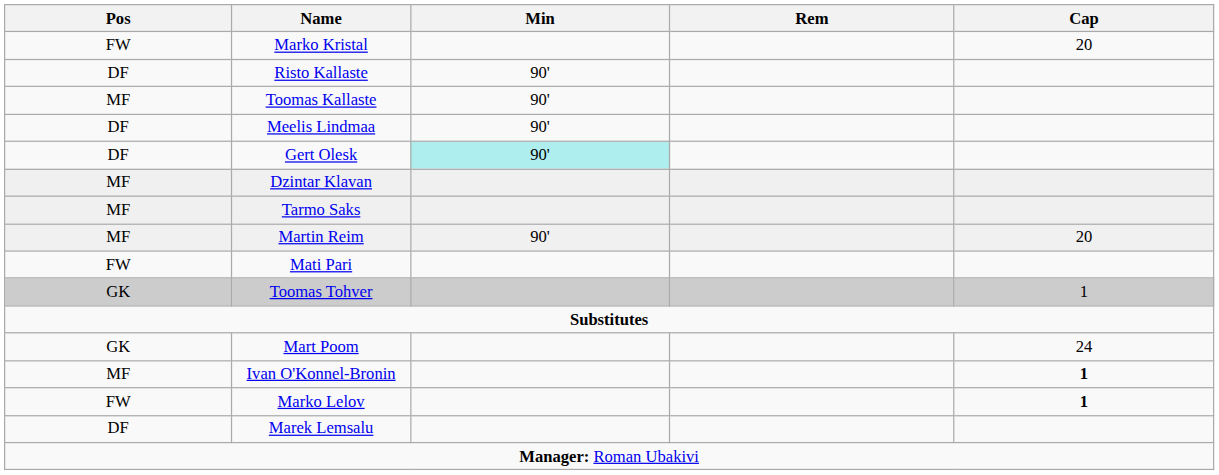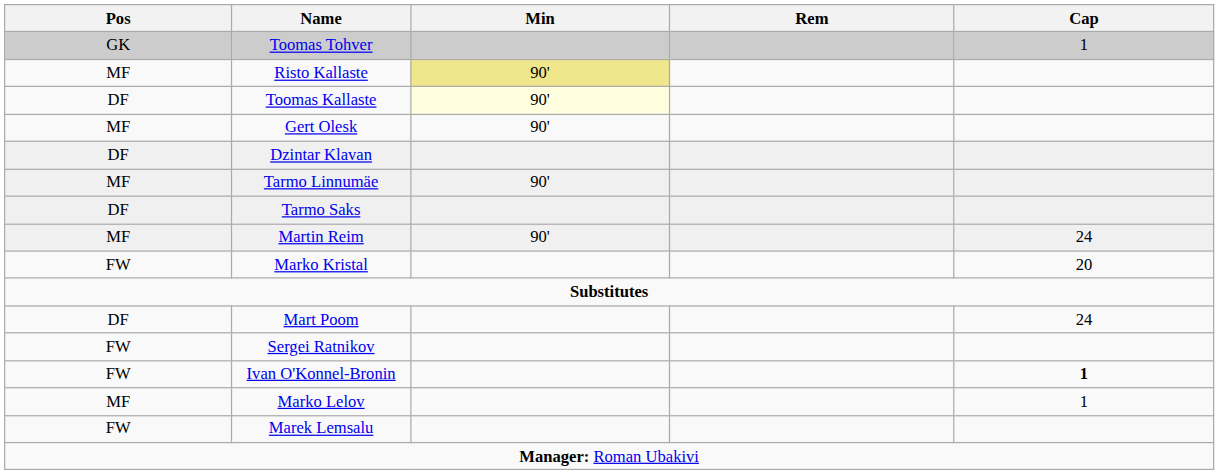 <table class="wikitable collapsible collapsed" align="center" style="font-size:85%; text-align:center;" width="50%">
 <tr>
 <th>Pos</th>
 <th width=140>Name</th>
 <th>Min</th>
 <th>Rem</th>
 <th>Cap</th>
 </tr>
-<tr>
-<td>FW</td>
-<td><a href='#'>Marko Kristal</a></td>
+<tr bgcolor="cccccc">
+<td>GK</td>
+<td><a href='#'>Toomas Tohver</a></td>
 <td></td>
 <td></td>
-<td>20</td>
+<td>1</td>
+</tr>
+<tr>
+<td>MF</td>
+<td><a href='#'>Risto Kallaste</a></td>
+<td style="background: khaki;">90'</td>
+<td></td>
+<td></td>
 </tr>
 <tr>
 <td>DF</td>
-<td><a href='#'>Risto Kallaste</a></td>
-<td>90'</td>
+<td><a href='#'>Toomas Kallaste</a></td>
+<td style="background: lightyellow;">90'</td>
 <td></td>
 <td></td>
 </tr>
 <tr>
 <td>MF</td>
-<td><a href='#'>Toomas Kallaste</a></td>
+<td><a href='#'>Gert Olesk</a></td>
 <td>90'</td>
 <td></td>
 <td></td>
 </tr>
-<tr>
+<tr bgcolor="#F0F0F0">
 <td>DF</td>
-<td><a href='#'>Meelis Lindmaa</a></td>
-<td>90'</td>
-<td></td>
-<td></td>
-</tr>
-<tr>
-<td>DF</td>
-<td><a href='#'>Gert Olesk</a></td>
-<td style="background: paleturquoise;">90'</td>
-<td></td>
-<td></td>
-</tr>
-<tr bgcolor="#F0F0F0">
-<td>MF</td>
 <td><a href='#'>Dzintar Klavan</a></td>
 <td></td>
 <td></td>
 <td></td>
 </tr>
 <tr bgcolor="#F0F0F0">
 <td>MF</td>
+<td><a href='#'>Tarmo Linnumäe</a></td>
+<td>90'</td>
+<td></td>
+<td></td>
+</tr>
+<tr bgcolor="#F0F0F0">
+<td>DF</td>
 <td><a href='#'>Tarmo Saks</a></td>
 <td></td>
 <td></td>
 <td></td>
 </tr>
 <tr bgcolor="#F0F0F0">
 <td>MF</td>
 <td><a href='#'>Martin Reim</a></td>
 <td>90'</td>
 <td></td>
-<td>20</td>
+<td>24</td>
 </tr>
 <tr>
 <td>FW</td>
-<td><a href='#'>Mati Pari</a></td>
+<td><a href='#'>Marko Kristal</a></td>
 <td></td>
 <td></td>
-<td></td>
-</tr>
-<tr bgcolor="cccccc">
-<td>GK</td>
-<td><a href='#'>Toomas Tohver</a></td>
-<td></td>
-<td></td>
-<td>1</td>
+<td>20</td>
 </tr>
 <tr>
 <td colspan=5 align=center><strong>Substitutes</strong></td>
 </tr>
 <tr>
-<td>GK</td>
+<td>DF</td>
 <td><a href='#'>Mart Poom</a></td>
 <td></td>
 <td></td>
 <td>24</td>
 </tr>
 <tr>
-<td>MF</td>
+<td>FW</td>
+<td><a href='#'>Sergei Ratnikov</a></td>
+<td></td>
+<td></td>
+<td></td>
+</tr>
+<tr>
+<td>FW</td>
 <td><a href='#'>Ivan O'Konnel-Bronin</a></td>
 <td></td>
 <td></td>
 <td><strong>1</strong></td>
 </tr>
 <tr>
-<td>FW</td>
+<td>MF</td>
 <td><a href='#'>Marko Lelov</a></td>
 <td></td>
 <td></td>
-<td><strong>1</strong></td>
+<td>1</td>
 </tr>
 <tr>
-<td>DF</td>
+<td>FW</td>
 <td><a href='#'>Marek Lemsalu</a></td>
 <td></td>
 <td></td>
 <td></td>
 </tr>
 <tr>
 <td colspan=5 align=center><strong>Manager:</strong>  <a href='#'>Roman Ubakivi</a></td>
 </tr>
 </table>
